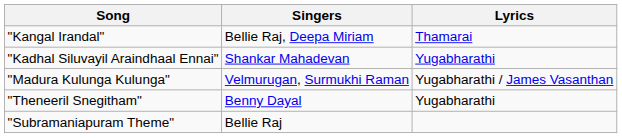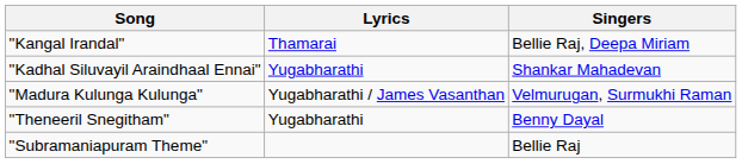 <table class="wikitable" style="font-size:95%;">
 <tr>
 <th>Song</th>
+<th>Lyrics</th>
 <th>Singers</th>
-<th>Lyrics</th>
 </tr>
 <tr>
 <td>"Kangal Irandal"</td>
+<td><a href='#'>Thamarai</a></td>
 <td>Bellie Raj, <a href='#'>Deepa Miriam</a></td>
-<td><a href='#'>Thamarai</a></td>
 </tr>
 <tr>
 <td>"Kadhal Siluvayil Araindhaal Ennai"</td>
+<td><a href='#'>Yugabharathi</a></td>
 <td><a href='#'>Shankar Mahadevan</a></td>
-<td><a href='#'>Yugabharathi</a></td>
 </tr>
 <tr>
 <td>"Madura Kulunga Kulunga"</td>
+<td>Yugabharathi / <a href='#'>James Vasanthan</a></td>
 <td><a href='#'>Velmurugan</a>, <a href='#'>Surmukhi Raman</a></td>
-<td>Yugabharathi / <a href='#'>James Vasanthan</a></td>
 </tr>
 <tr>
 <td>"Theneeril Snegitham"</td>
+<td>Yugabharathi</td>
 <td><a href='#'>Benny Dayal</a></td>
-<td>Yugabharathi</td>
 </tr>
 <tr>
 <td>"Subramaniapuram Theme"</td>
+<td></td>
 <td>Bellie Raj</td>
-<td></td>
 </tr>
 </table>
